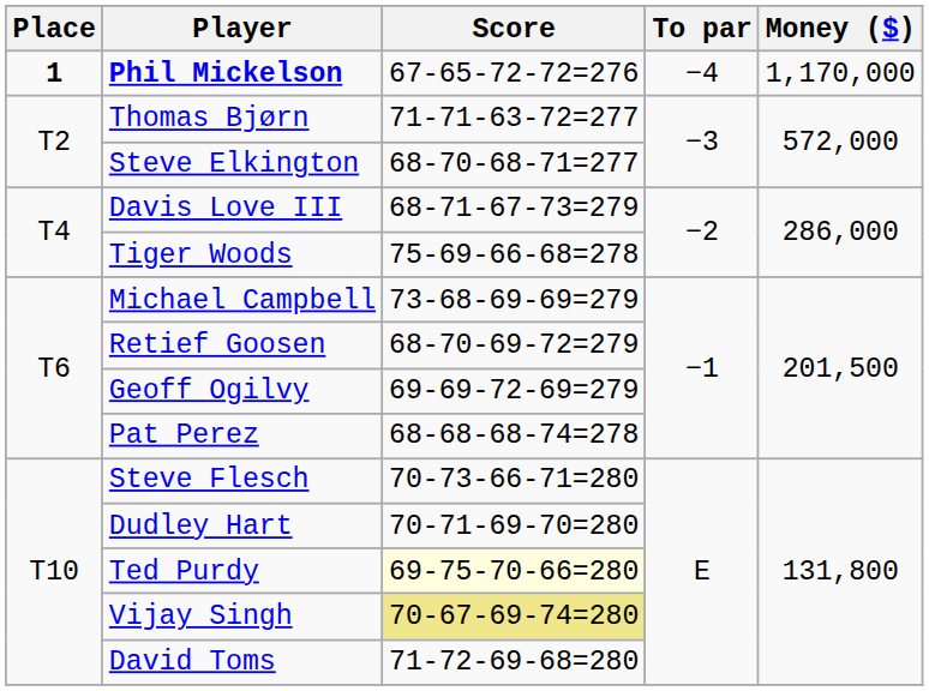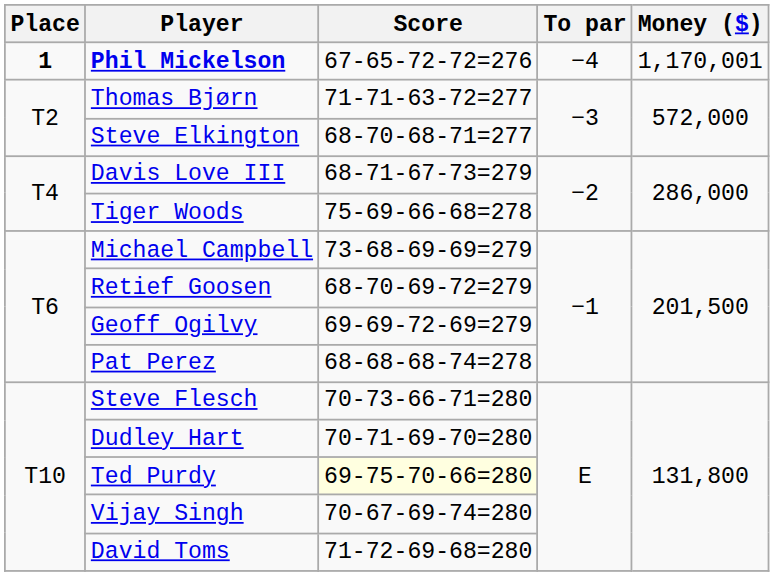 <table class="wikitable">
 <tr>
 <th>Place</th>
 <th>Player</th>
 <th>Score</th>
 <th>To par</th>
 <th>Money (<a href='#'>$</a>)</th>
 </tr>
 <tr>
 <td align=center><strong>1</strong></td>
 <td> <strong><a href='#'>Phil Mickelson</a></strong></td>
 <td>67-65-72-72=276</td>
 <td align=center>−4</td>
-<td align=center>1,170,000</td>
+<td align=center>1,170,001</td>
 </tr>
 <tr>
 <td rowspan="2" style="text-align:center;">T2</td>
 <td> <a href='#'>Thomas Bjørn</a></td>
 <td>71-71-63-72=277</td>
 <td rowspan="2" style="text-align:center;">−3</td>
 <td rowspan="2" style="text-align:center;">572,000</td>
 </tr>
 <tr>
 <td> <a href='#'>Steve Elkington</a></td>
 <td>68-70-68-71=277</td>
 </tr>
 <tr>
 <td rowspan="2" style="text-align:center;">T4</td>
 <td> <a href='#'>Davis Love III</a></td>
 <td>68-71-67-73=279</td>
 <td rowspan="2" style="text-align:center;">−2</td>
 <td rowspan="2" style="text-align:center;">286,000</td>
 </tr>
 <tr>
 <td> <a href='#'>Tiger Woods</a></td>
 <td>75-69-66-68=278</td>
 </tr>
 <tr>
 <td rowspan="4" style="text-align:center;">T6</td>
 <td> <a href='#'>Michael Campbell</a></td>
 <td>73-68-69-69=279</td>
 <td rowspan="4" style="text-align:center;">−1</td>
 <td rowspan="4" style="text-align:center;">201,500</td>
 </tr>
 <tr>
 <td> <a href='#'>Retief Goosen</a></td>
 <td>68-70-69-72=279</td>
 </tr>
 <tr>
 <td> <a href='#'>Geoff Ogilvy</a></td>
 <td>69-69-72-69=279</td>
 </tr>
 <tr>
 <td> <a href='#'>Pat Perez</a></td>
 <td>68-68-68-74=278</td>
 </tr>
 <tr>
 <td rowspan="5" style="text-align:center;">T10</td>
 <td> <a href='#'>Steve Flesch</a></td>
 <td>70-73-66-71=280</td>
 <td rowspan="5" style="text-align:center;">E</td>
 <td rowspan="5" style="text-align:center;">131,800</td>
 </tr>
 <tr>
 <td> <a href='#'>Dudley Hart</a></td>
 <td>70-71-69-70=280</td>
 </tr>
 <tr>
 <td> <a href='#'>Ted Purdy</a></td>
 <td style="background: lightyellow;">69-75-70-66=280</td>
 </tr>
 <tr>
 <td> <a href='#'>Vijay Singh</a></td>
-<td style="background: khaki;">70-67-69-74=280</td>
+<td>70-67-69-74=280</td>
 </tr>
 <tr>
 <td> <a href='#'>David Toms</a></td>
 <td>71-72-69-68=280</td>
 </tr>
 </table>
